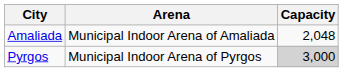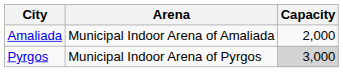 <table class="wikitable">
 <tr>
 <th>City</th>
 <th>Arena</th>
 <th align="right">Capacity</th>
 </tr>
 <tr>
 <td><a href='#'>Amaliada</a></td>
 <td>Municipal Indoor Arena of Amaliada</td>
-<td align="right">2,048</td>
+<td align="right">2,000</td>
 </tr>
 <tr>
 <td><a href='#'>Pyrgos</a></td>
 <td>Municipal Indoor Arena of Pyrgos</td>
 <td align="right" style="background: lightgrey;">3,000</td>
 </tr>
 </table>
